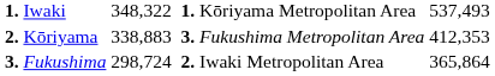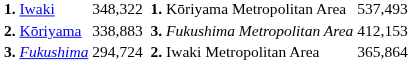 <table>
 <tr>
 <td><strong>1.</strong></td>
 <td> <a href='#'>Iwaki</a></td>
 <td align="right">348,322</td>
 <td> <strong>1.</strong></td>
 <td>Kōriyama Metropolitan Area</td>
 <td align="right">537,493</td>
 </tr>
 <tr>
 <td><strong>2.</strong></td>
 <td> <a href='#'>Kōriyama</a></td>
 <td align="right">338,883</td>
 <td> <strong>3.</strong></td>
 <td><em>Fukushima Metropolitan Area</em></td>
-<td align="right">412,353</td>
+<td align="right">412,153</td>
 </tr>
 <tr>
 <td><strong>3.</strong></td>
 <td> <em><a href='#'>Fukushima</a></em></td>
-<td align="right">298,724</td>
+<td align="right">294,724</td>
 <td> <strong>2.</strong></td>
 <td>Iwaki Metropolitan Area</td>
 <td align="right">365,864</td>
 </tr>
 </table>
